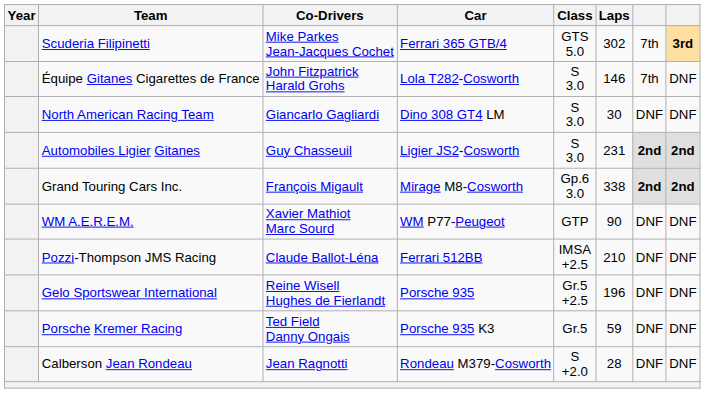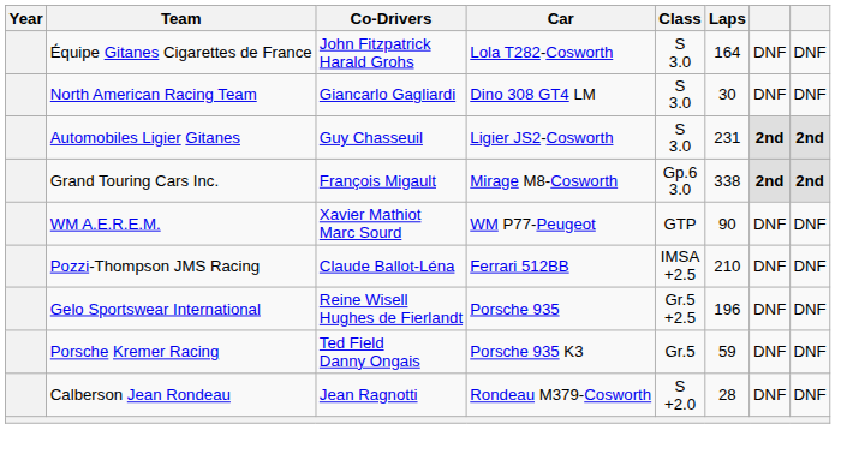 <table class="wikitable" style="text-align:center; font-size:90%">
 <tr>
 <th>Year</th>
 <th>Team</th>
 <th>Co-Drivers</th>
 <th>Car</th>
 <th>Class</th>
 <th>Laps</th>
 <th></th>
 <th></th>
 </tr>
 <tr>
 <th></th>
-<td style="text-align:left"> <a href='#'>Scuderia Filipinetti</a></td>
-<td style="text-align:left"> <a href='#'>Mike Parkes</a><br> <a href='#'>Jean-Jacques Cochet</a></td>
-<td style="text-align:left"><a href='#'>Ferrari 365 GTB/4</a></td>
-<td>GTS<br>5.0</td>
-<td>302</td>
-<td>7th</td>
-<td style="background:#FFDF9F;"><strong>3rd</strong></td>
-</tr>
-<tr>
-<th></th>
 <td style="text-align:left"> Équipe <a href='#'>Gitanes</a> Cigarettes de France</td>
 <td style="text-align:left"> <a href='#'>John Fitzpatrick</a><br> <a href='#'>Harald Grohs</a></td>
 <td style="text-align:left"><a href='#'>Lola T282</a>-<a href='#'>Cosworth</a></td>
 <td>S<br>3.0</td>
-<td>146</td>
-<td>7th</td>
+<td>164</td>
+<td>DNF</td>
 <td>DNF</td>
 </tr>
 <tr>
 <th></th>
 <td style="text-align:left"> <a href='#'>North American Racing Team</a></td>
 <td style="text-align:left"> <a href='#'>Giancarlo Gagliardi</a></td>
 <td style="text-align:left"><a href='#'>Dino 308 GT4</a> LM</td>
 <td>S<br>3.0</td>
 <td>30</td>
 <td>DNF</td>
 <td>DNF</td>
 </tr>
 <tr>
 <th></th>
 <td style="text-align:left"> <a href='#'>Automobiles Ligier</a> <a href='#'>Gitanes</a></td>
 <td style="text-align:left"> <a href='#'>Guy Chasseuil</a></td>
 <td style="text-align:left"><a href='#'>Ligier JS2</a>-<a href='#'>Cosworth</a></td>
 <td>S<br>3.0</td>
 <td>231</td>
 <td style="background:#DFDFDF;"><strong>2nd</strong></td>
 <td style="background:#DFDFDF;"><strong>2nd</strong></td>
 </tr>
 <tr>
 <th></th>
 <td style="text-align:left"> Grand Touring Cars Inc.</td>
 <td style="text-align:left"> <a href='#'>François Migault</a></td>
 <td style="text-align:left"><a href='#'>Mirage</a> M8-<a href='#'>Cosworth</a></td>
 <td>Gp.6<br>3.0</td>
 <td>338</td>
 <td style="background:#DFDFDF;"><strong>2nd</strong></td>
 <td style="background:#DFDFDF;"><strong>2nd</strong></td>
 </tr>
 <tr>
 <th></th>
 <td style="text-align:left"> <a href='#'>WM A.E.R.E.M.</a></td>
 <td style="text-align:left"> <a href='#'>Xavier Mathiot</a><br> <a href='#'>Marc Sourd</a></td>
 <td style="text-align:left"><a href='#'>WM</a> P77-<a href='#'>Peugeot</a></td>
 <td>GTP</td>
 <td>90</td>
 <td>DNF</td>
 <td>DNF</td>
 </tr>
 <tr>
 <th></th>
 <td style="text-align:left"> <a href='#'>Pozzi</a>-Thompson JMS Racing</td>
 <td style="text-align:left"> <a href='#'>Claude Ballot-Léna</a></td>
 <td style="text-align:left"><a href='#'>Ferrari 512BB</a></td>
 <td>IMSA<br>+2.5</td>
 <td>210</td>
 <td>DNF</td>
 <td>DNF</td>
 </tr>
 <tr>
 <th></th>
 <td style="text-align:left"> <a href='#'>Gelo Sportswear International</a></td>
 <td style="text-align:left"> <a href='#'>Reine Wisell</a><br> <a href='#'>Hughes de Fierlandt</a></td>
 <td style="text-align:left"><a href='#'>Porsche 935</a></td>
 <td>Gr.5<br>+2.5</td>
 <td>196</td>
 <td>DNF</td>
 <td>DNF</td>
 </tr>
 <tr>
 <th></th>
 <td style="text-align:left"> <a href='#'>Porsche</a> <a href='#'>Kremer Racing</a></td>
 <td style="text-align:left"> <a href='#'>Ted Field</a><br> <a href='#'>Danny Ongais</a></td>
 <td style="text-align:left"><a href='#'>Porsche 935</a> K3</td>
 <td>Gr.5</td>
 <td>59</td>
 <td>DNF</td>
 <td>DNF</td>
 </tr>
 <tr>
 <th></th>
 <td style="text-align:left"> Calberson <a href='#'>Jean Rondeau</a></td>
 <td style="text-align:left"> <a href='#'>Jean Ragnotti</a></td>
 <td style="text-align:left"><a href='#'>Rondeau</a> M379-<a href='#'>Cosworth</a></td>
 <td>S<br>+2.0</td>
 <td>28</td>
 <td>DNF</td>
 <td>DNF</td>
 </tr>
 <tr>
 <th colspan="8"></th>
 </tr>
 </table>
